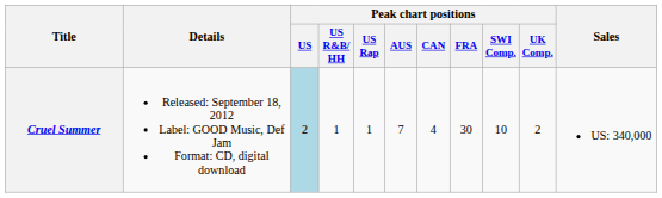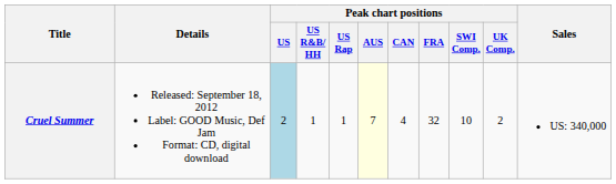 <table class="wikitable plainrowheaders" style="text-align:center;">
 <tr>
 <th rowspan="2" style="width:15em;">Title</th>
 <th rowspan="2" style="width:20em;">Details</th>
 <th colspan="8">Peak chart positions</th>
 <th rowspan="2" style="width:10em;">Sales</th>
 </tr>
 <tr>
 <th scope="col" style="width:3em;font-size:90%;"><a href='#'>US</a><br></th>
 <th scope="col" style="width:3em;font-size:90%;"><a href='#'>US R&B/<br>HH</a><br></th>
 <th scope="col" style="width:3em;font-size:90%;"><a href='#'>US Rap</a><br></th>
 <th scope="col" style="width:3em;font-size:90%;"><a href='#'>AUS</a><br></th>
 <th scope="col" style="width:3em;font-size:90%;"><a href='#'>CAN</a><br></th>
 <th scope="col" style="width:3em;font-size:90%;"><a href='#'>FRA</a><br></th>
 <th scope="col" style="width:3em;font-size:90%;"><a href='#'>SWI<br>Comp.</a><br></th>
 <th scope="col" style="width:3em;font-size:90%;"><a href='#'>UK<br>Comp.</a><br></th>
 </tr>
 <tr>
 <th scope="row"><em><a href='#'>Cruel Summer</a></em><br></th>
 <td><br><ul><li>Released: September 18, 2012</li><li>Label: GOOD Music, Def Jam</li><li>Format: CD, digital download</li></ul></td>
 <td style="background: lightblue;">2</td>
 <td>1</td>
 <td>1</td>
-<td>7</td>
+<td style="background: lightyellow;">7</td>
 <td>4</td>
-<td>30</td>
+<td>32</td>
 <td>10</td>
 <td>2</td>
 <td><br><ul><li>US: 340,000</li></ul></td>
 </tr>
 </table>
